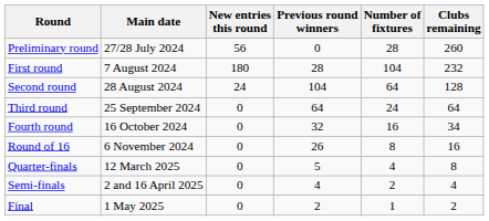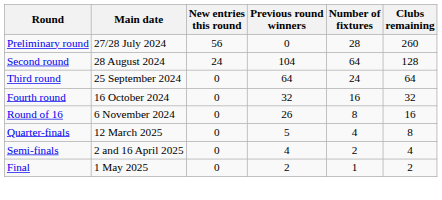 <table class="wikitable">
 <tr>
 <th>Round</th>
 <th>Main date</th>
 <th>New entries<br>this round</th>
 <th>Previous round<br>winners</th>
 <th>Number of<br>fixtures</th>
 <th>Clubs<br>remaining</th>
 </tr>
 <tr>
 <td><a href='#'>Preliminary round</a></td>
 <td>27/28 July 2024</td>
 <td style="text-align:center">56</td>
 <td style="text-align:center">0</td>
 <td style="text-align:center">28</td>
 <td style="text-align:center">260</td>
-</tr>
-<tr>
-<td><a href='#'>First round</a></td>
-<td>7 August 2024</td>
-<td style="text-align:center">180</td>
-<td style="text-align:center">28</td>
-<td style="text-align:center">104</td>
-<td style="text-align:center">232</td>
 </tr>
 <tr>
 <td><a href='#'>Second round</a></td>
 <td>28 August 2024</td>
 <td style="text-align:center">24</td>
 <td style="text-align:center">104</td>
 <td style="text-align:center">64</td>
 <td style="text-align:center">128</td>
 </tr>
 <tr>
 <td><a href='#'>Third round</a></td>
 <td>25 September 2024</td>
 <td style="text-align:center">0</td>
 <td style="text-align:center">64</td>
 <td style="text-align:center">24</td>
 <td style="text-align:center">64</td>
 </tr>
 <tr>
 <td><a href='#'>Fourth round</a></td>
 <td>16 October 2024</td>
 <td style="text-align:center">0</td>
 <td style="text-align:center">32</td>
 <td style="text-align:center">16</td>
-<td style="text-align:center">34</td>
+<td style="text-align:center">32</td>
 </tr>
 <tr>
 <td><a href='#'>Round of 16</a></td>
 <td>6 November 2024</td>
 <td style="text-align:center">0</td>
 <td style="text-align:center">26</td>
 <td style="text-align:center">8</td>
 <td style="text-align:center">16</td>
 </tr>
 <tr>
 <td><a href='#'>Quarter-finals</a></td>
 <td>12 March 2025</td>
 <td style="text-align:center">0</td>
 <td style="text-align:center">5</td>
 <td style="text-align:center">4</td>
 <td style="text-align:center">8</td>
 </tr>
 <tr>
 <td><a href='#'>Semi-finals</a></td>
 <td>2 and 16 April 2025</td>
 <td style="text-align:center">0</td>
 <td style="text-align:center">4</td>
 <td style="text-align:center">2</td>
 <td style="text-align:center">4</td>
 </tr>
 <tr>
 <td><a href='#'>Final</a></td>
 <td>1 May 2025</td>
 <td style="text-align:center">0</td>
 <td style="text-align:center">2</td>
 <td style="text-align:center">1</td>
 <td style="text-align:center">2</td>
 </tr>
 </table>
